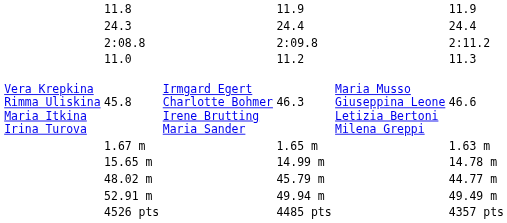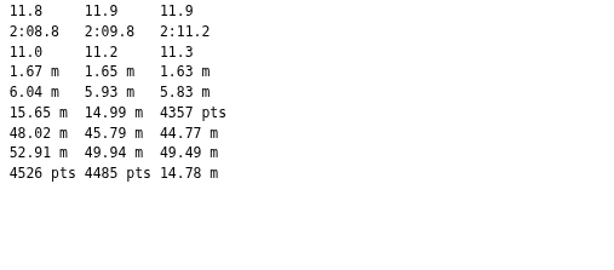 <table>
 <tr>
 <td></td>
 <td></td>
 <td>11.8</td>
 <td></td>
 <td>11.9</td>
 <td></td>
 <td>11.9</td>
-</tr>
-<tr>
-<td></td>
-<td></td>
-<td>24.3</td>
-<td></td>
-<td>24.4</td>
-<td></td>
-<td>24.4</td>
 </tr>
 <tr>
 <td></td>
 <td></td>
 <td>2:08.8 </td>
 <td></td>
 <td>2:09.8</td>
 <td></td>
 <td>2:11.2</td>
 </tr>
 <tr>
 <td></td>
 <td></td>
 <td>11.0 </td>
 <td></td>
 <td>11.2</td>
 <td></td>
 <td>11.3</td>
 </tr>
 <tr>
 <td></td>
-<td><br><a href='#'>Vera Krepkina</a><br><a href='#'>Rimma Uliskina</a><br><a href='#'>Maria Itkina</a><br><a href='#'>Irina Turova</a></td>
-<td>45.8 </td>
-<td><br><a href='#'>Irmgard Egert</a><br><a href='#'>Charlotte Bohmer</a><br><a href='#'>Irene Brutting</a><br><a href='#'>Maria Sander</a></td>
-<td>46.3</td>
-<td><br><a href='#'>Maria Musso</a><br><a href='#'>Giuseppina Leone</a><br><a href='#'>Letizia Bertoni</a><br><a href='#'>Milena Greppi</a></td>
-<td>46.6</td>
-</tr>
-<tr>
-<td></td>
 <td></td>
 <td>1.67 m </td>
 <td></td>
 <td>1.65 m</td>
 <td></td>
 <td>1.63 m</td>
 </tr>
 <tr>
 <td></td>
 <td></td>
+<td>6.04 m </td>
+<td></td>
+<td>5.93 m</td>
+<td></td>
+<td>5.83 m</td>
+</tr>
+<tr>
+<td></td>
+<td></td>
 <td>15.65 m </td>
 <td></td>
 <td>14.99 m</td>
 <td></td>
-<td>14.78 m</td>
+<td>4357 pts</td>
 </tr>
 <tr>
 <td></td>
 <td></td>
 <td>48.02 m</td>
 <td></td>
 <td>45.79 m</td>
 <td></td>
 <td>44.77 m</td>
 </tr>
 <tr>
 <td></td>
 <td></td>
 <td>52.91 m </td>
 <td></td>
 <td>49.94 m</td>
 <td></td>
 <td>49.49 m</td>
 </tr>
 <tr>
 <td></td>
 <td></td>
 <td>4526 pts </td>
 <td></td>
 <td>4485 pts</td>
 <td></td>
-<td>4357 pts</td>
+<td>14.78 m</td>
 </tr>
 </table>
